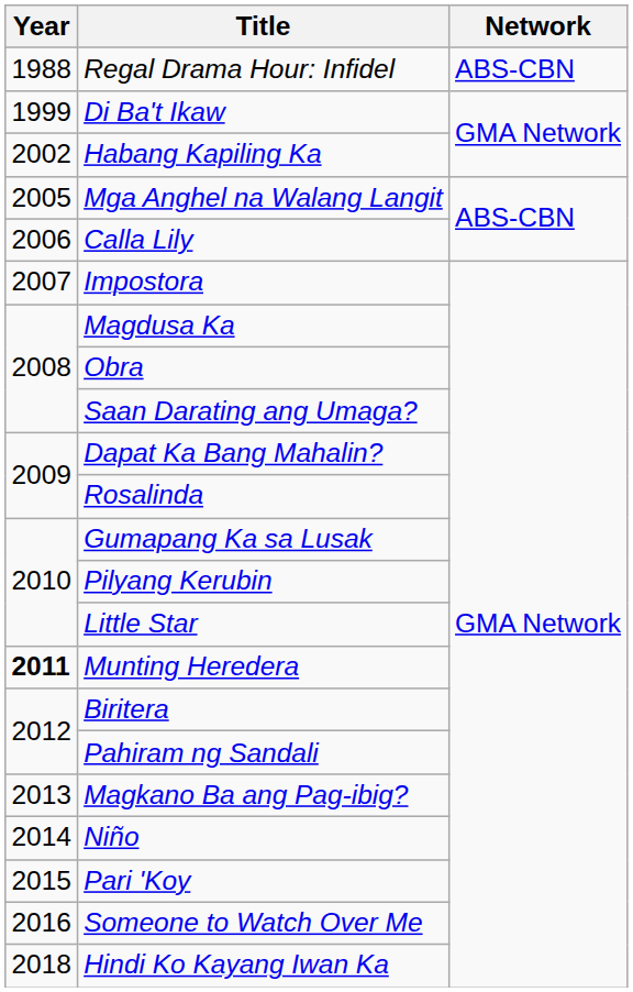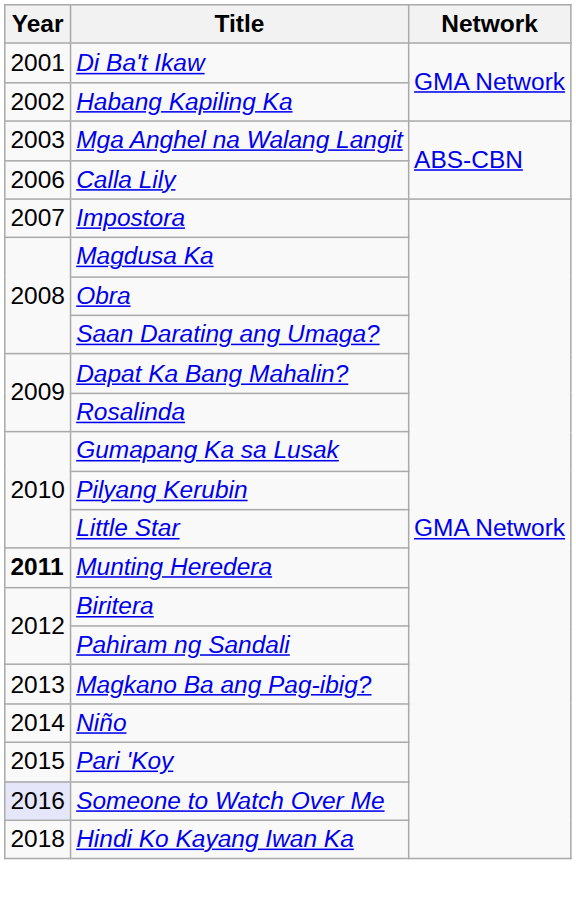 <table class="wikitable sortable">
 <tr>
 <th>Year</th>
 <th>Title</th>
 <th>Network</th>
 </tr>
 <tr>
-<td>1988</td>
-<td><em>Regal Drama Hour: Infidel</em></td>
-<td><a href='#'>ABS-CBN</a></td>
-</tr>
-<tr>
-<td>1999</td>
+<td>2001</td>
 <td><em><a href='#'>Di Ba't Ikaw</a></em></td>
 <td rowspan="2"><a href='#'>GMA Network</a></td>
 </tr>
 <tr>
 <td>2002</td>
 <td><em><a href='#'>Habang Kapiling Ka</a></em></td>
 </tr>
 <tr>
-<td>2005</td>
+<td>2003</td>
 <td><em><a href='#'>Mga Anghel na Walang Langit</a></em></td>
 <td rowspan="2"><a href='#'>ABS-CBN</a></td>
 </tr>
 <tr>
 <td>2006</td>
 <td><em><a href='#'>Calla Lily</a></em></td>
 </tr>
 <tr>
 <td>2007</td>
 <td><em><a href='#'>Impostora</a></em></td>
 <td rowspan="17"><a href='#'>GMA Network</a></td>
 </tr>
 <tr>
 <td rowspan=3>2008</td>
 <td><em><a href='#'>Magdusa Ka</a></em></td>
 </tr>
 <tr>
 <td><em><a href='#'>Obra</a></em></td>
 </tr>
 <tr>
 <td><em><a href='#'>Saan Darating ang Umaga?</a></em></td>
 </tr>
 <tr>
 <td rowspan=2>2009</td>
 <td><em><a href='#'>Dapat Ka Bang Mahalin?</a></em></td>
 </tr>
 <tr>
 <td><em><a href='#'>Rosalinda</a></em></td>
 </tr>
 <tr>
 <td rowspan="3">2010</td>
 <td><em><a href='#'>Gumapang Ka sa Lusak</a></em></td>
 </tr>
 <tr>
 <td><em><a href='#'>Pilyang Kerubin</a></em></td>
 </tr>
 <tr>
 <td><em><a href='#'>Little Star</a></em></td>
 </tr>
 <tr>
 <td><strong>2011</strong></td>
 <td><em><a href='#'>Munting Heredera</a></em></td>
 </tr>
 <tr>
 <td rowspan=2>2012</td>
 <td><em><a href='#'>Biritera</a></em></td>
 </tr>
 <tr>
 <td><em><a href='#'>Pahiram ng Sandali</a></em></td>
 </tr>
 <tr>
 <td>2013</td>
 <td><em><a href='#'>Magkano Ba ang Pag-ibig?</a></em></td>
 </tr>
 <tr>
 <td>2014</td>
 <td><em><a href='#'>Niño</a></em></td>
 </tr>
 <tr>
 <td>2015</td>
 <td><em><a href='#'>Pari 'Koy</a></em></td>
 </tr>
 <tr>
-<td>2016</td>
+<td style="background: lavender;">2016</td>
 <td><em><a href='#'>Someone to Watch Over Me</a></em></td>
 </tr>
 <tr>
 <td>2018</td>
 <td><em><a href='#'>Hindi Ko Kayang Iwan Ka</a></em></td>
 </tr>
 </table>
